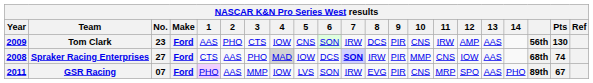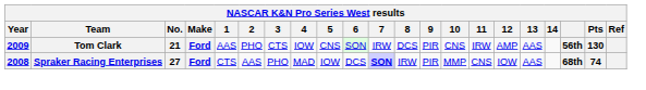 <table class="wikitable" style="text-align:center; font-size:75%">
 <tr>
 <th colspan=21><a href='#'>NASCAR K&N Pro Series West</a> results</th>
 </tr>
 <tr>
 <th>Year</th>
 <th>Team</th>
 <th>No.</th>
 <th>Make</th>
 <th>1</th>
 <th>2</th>
 <th>3</th>
 <th>4</th>
 <th>5</th>
 <th>6</th>
 <th>7</th>
 <th>8</th>
 <th>9</th>
 <th>10</th>
 <th>11</th>
 <th>12</th>
 <th>13</th>
 <th>14</th>
 <th></th>
 <th>Pts</th>
 <th>Ref</th>
 </tr>
 <tr>
 <th><a href='#'>2009</a></th>
 <th>Tom Clark</th>
-<th>23</th>
+<th>21</th>
 <th><a href='#'>Ford</a></th>
 <td><a href='#'>AAS</a></td>
 <td><a href='#'>PHO</a></td>
 <td><a href='#'>CTS</a></td>
 <td><a href='#'>IOW</a></td>
 <td><a href='#'>CNS</a></td>
 <td style="background:#DFFFDF;"><a href='#'>SON</a><br></td>
 <td><a href='#'>IRW</a></td>
 <td><a href='#'>DCS</a></td>
 <td><a href='#'>PIR</a></td>
 <td><a href='#'>CNS</a></td>
 <td><a href='#'>IRW</a></td>
 <td><a href='#'>AMP</a></td>
 <td><a href='#'>AAS</a></td>
 <td></td>
 <th>56th</th>
 <th>130</th>
 <th></th>
 </tr>
 <tr>
 <th><a href='#'>2008</a></th>
 <th><a href='#'>Spraker Racing Enterprises</a></th>
 <th>27</th>
 <th><a href='#'>Ford</a></th>
 <td><a href='#'>CTS</a></td>
 <td><a href='#'>AAS</a></td>
 <td><a href='#'>PHO</a></td>
-<td style="background: lightgrey;"><a href='#'>MAD</a></td>
+<td><a href='#'>MAD</a></td>
 <td><a href='#'>IOW</a></td>
 <td><a href='#'>DCS</a></td>
 <td style="background:#CFCFFF;"><strong><a href='#'>SON</a><br></strong></td>
 <td><a href='#'>IRW</a></td>
 <td><a href='#'>PIR</a></td>
 <td><a href='#'>MMP</a></td>
 <td><a href='#'>CNS</a></td>
 <td><a href='#'>IOW</a></td>
 <td><a href='#'>AAS</a></td>
 <td></td>
 <th>68th</th>
 <th>74</th>
 <th></th>
 </tr>
-<tr>
-<th><a href='#'>2011</a></th>
-<th><a href='#'>GSR Racing</a></th>
-<th>07</th>
-<th><a href='#'>Ford</a></th>
-<td style="background:#EFCFFF;"><a href='#'>PHO</a><br></td>
-<td><a href='#'>AAS</a></td>
-<td><a href='#'>MMP</a></td>
-<td><a href='#'>IOW</a></td>
-<td><a href='#'>LVS</a></td>
-<td><a href='#'>SON</a></td>
-<td><a href='#'>IRW</a></td>
-<td><a href='#'>EVG</a></td>
-<td><a href='#'>PIR</a></td>
-<td><a href='#'>CNS</a></td>
-<td><a href='#'>MRP</a></td>
-<td><a href='#'>SPO</a></td>
-<td><a href='#'>AAS</a></td>
-<td><a href='#'>PHO</a></td>
-<th>89th</th>
-<th>67</th>
-<th></th>
-</tr>
 </table>
